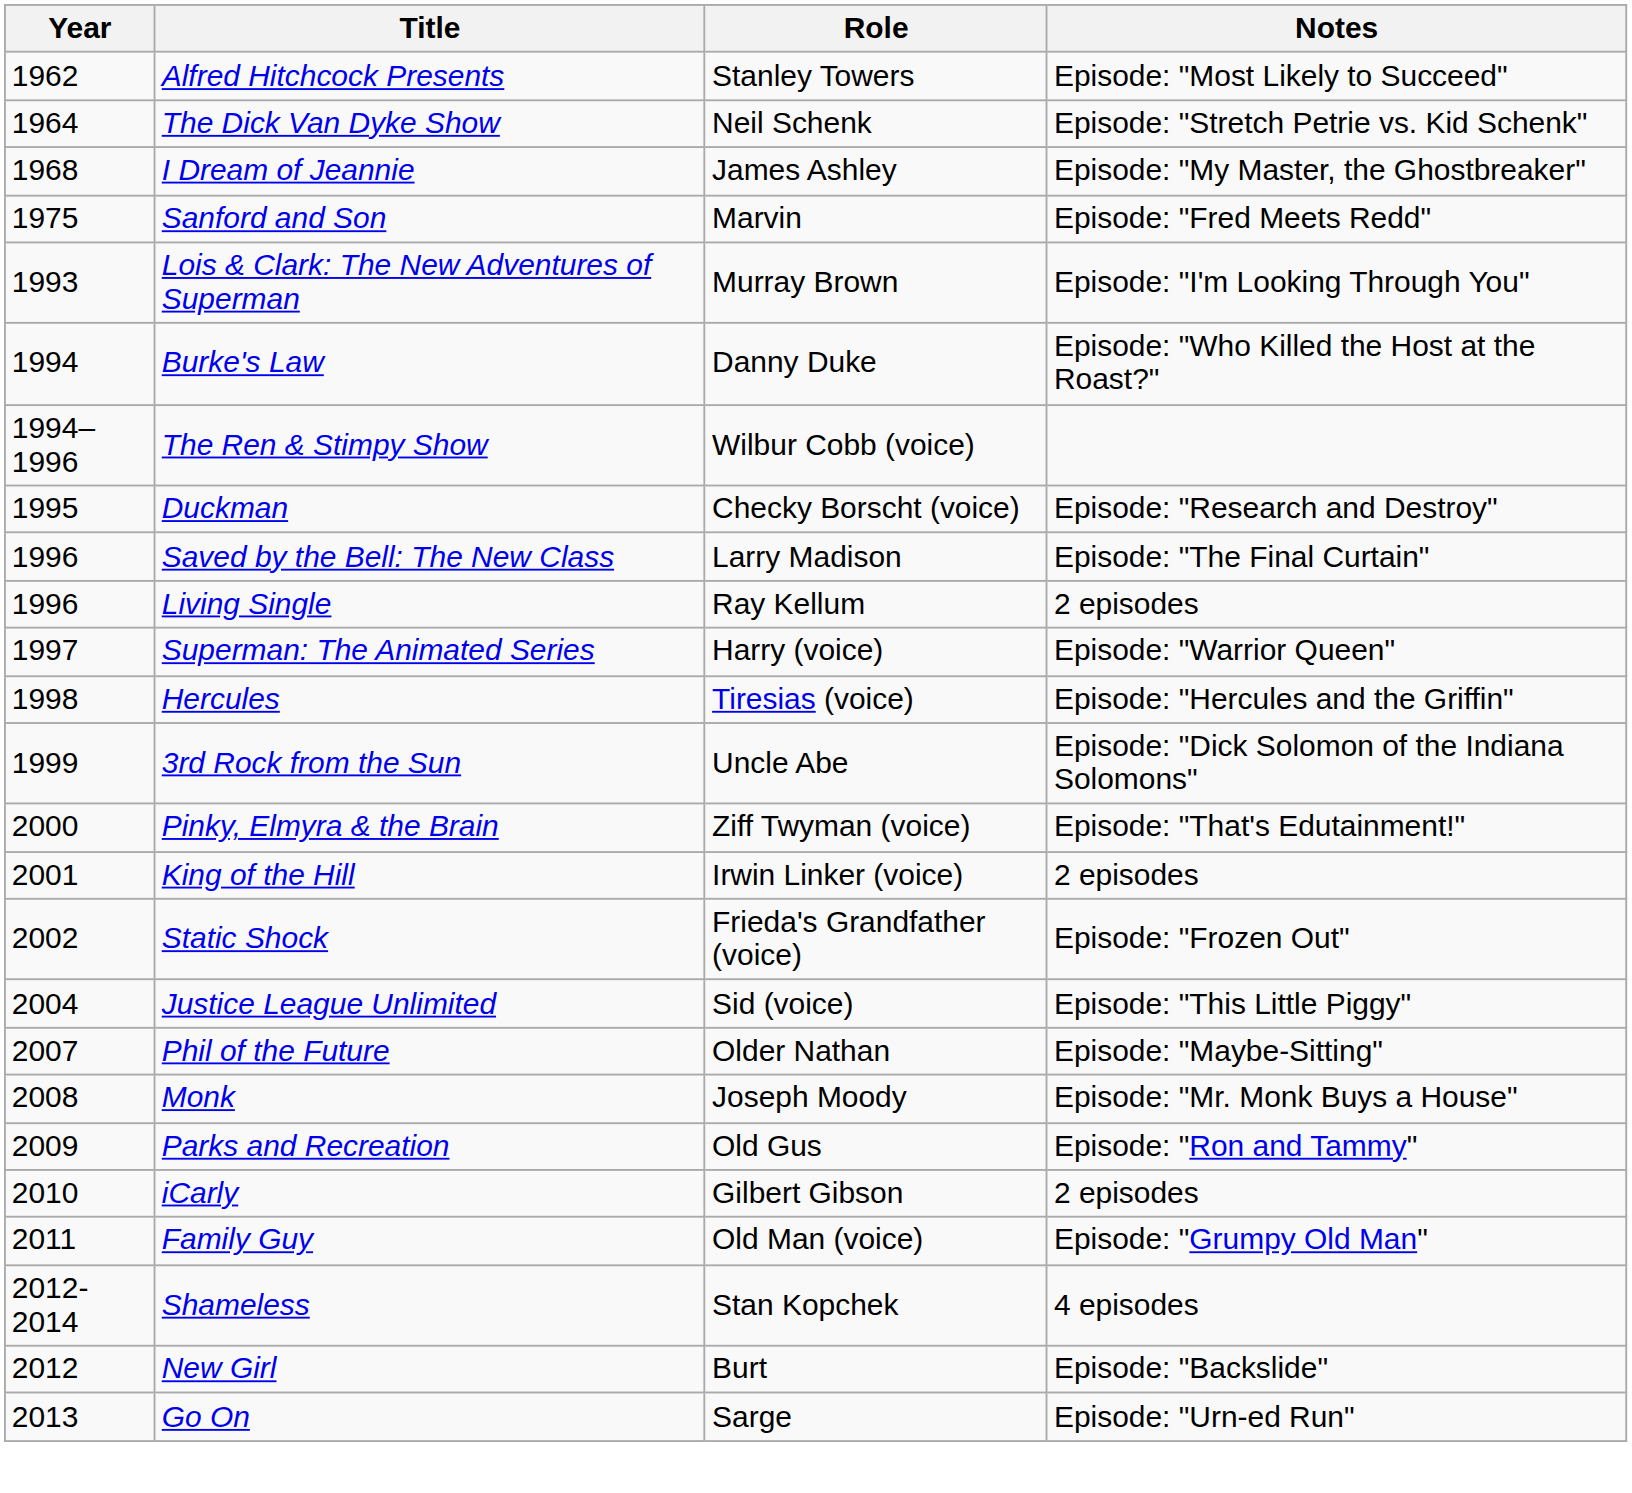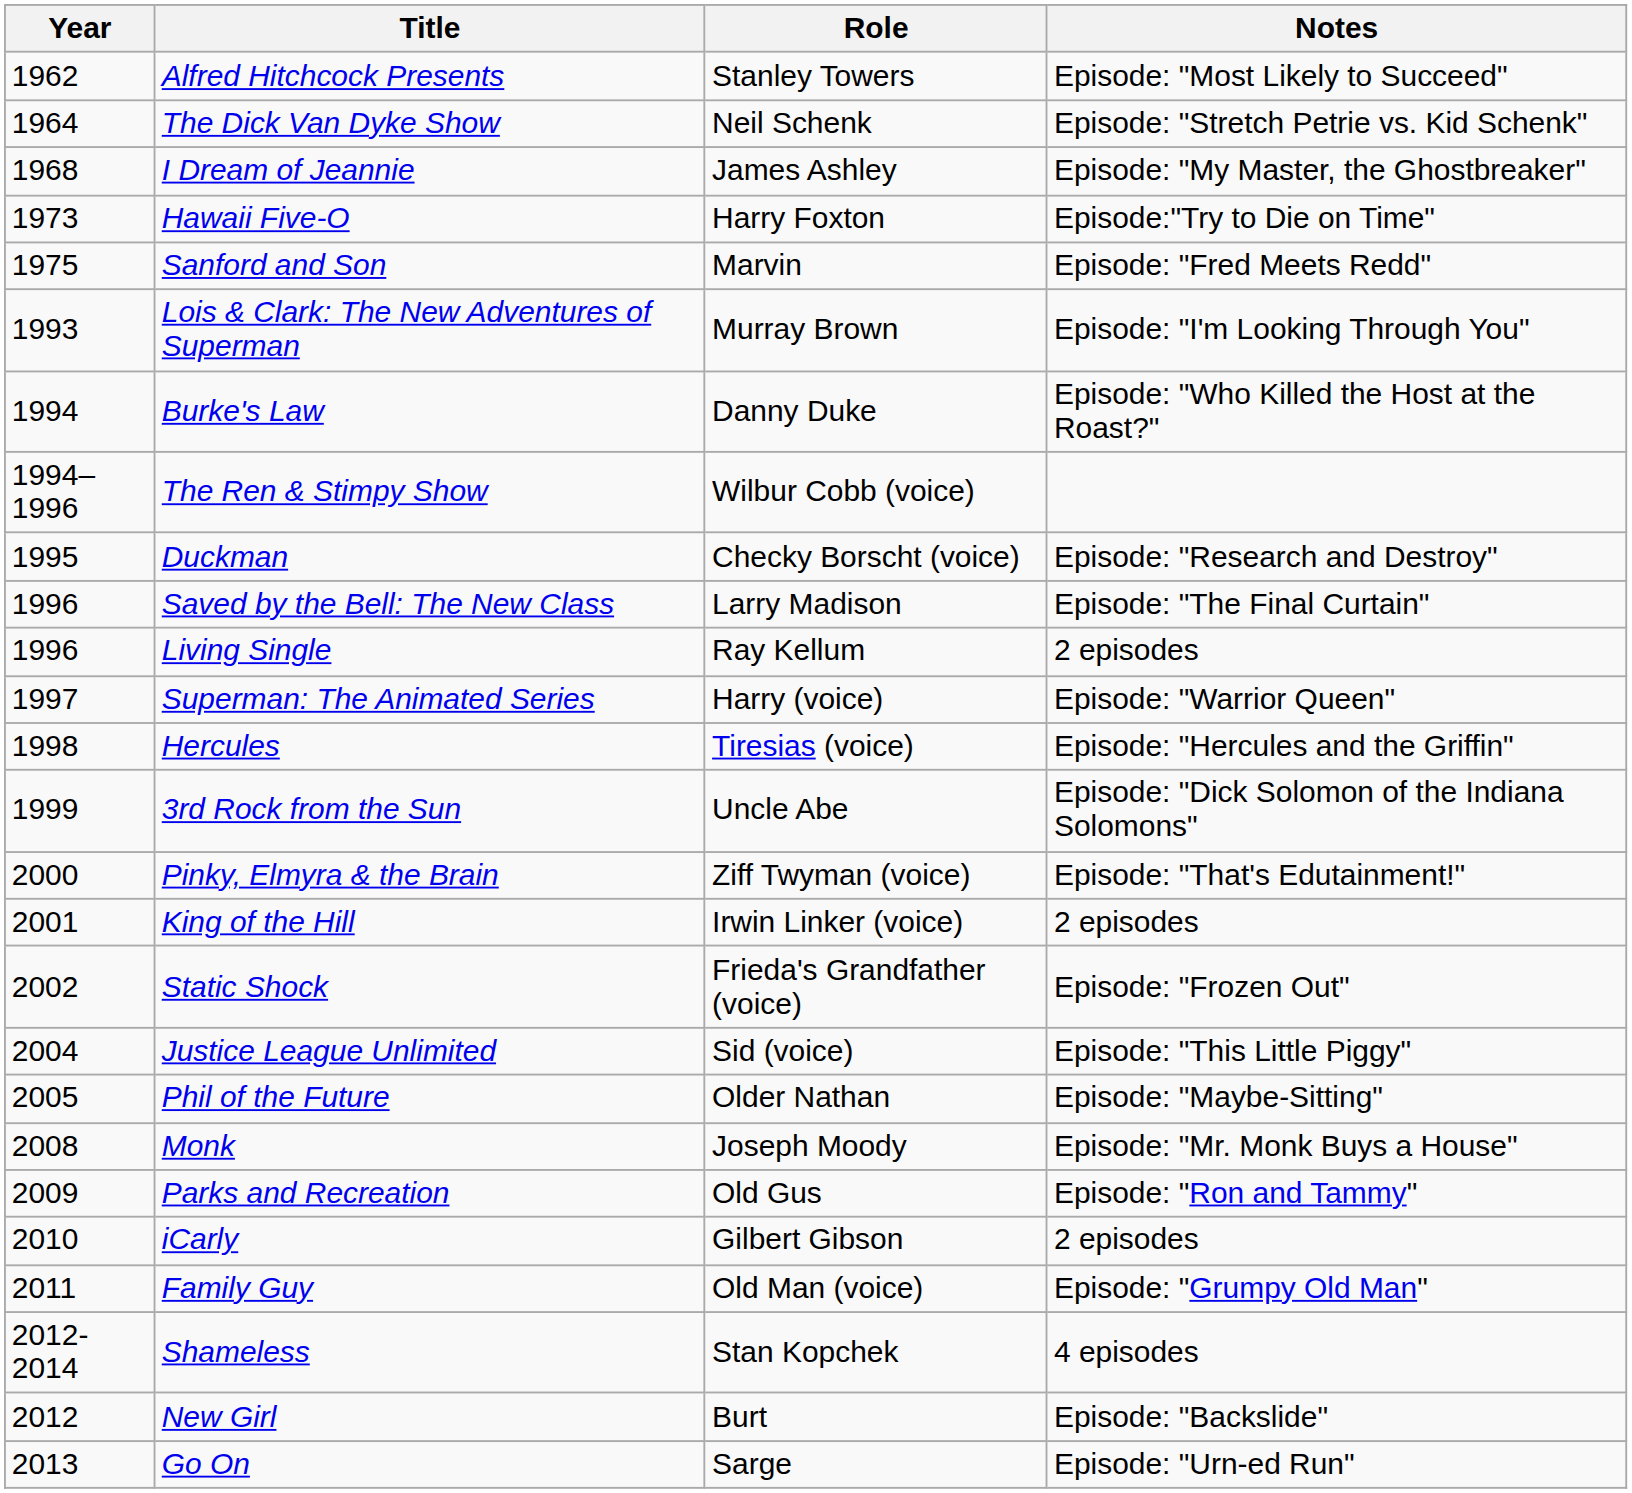 <table class="wikitable sortable">
 <tr>
 <th>Year</th>
 <th>Title</th>
 <th>Role</th>
 <th>Notes</th>
 </tr>
 <tr>
 <td>1962</td>
 <td><em><a href='#'>Alfred Hitchcock Presents</a></em></td>
 <td>Stanley Towers</td>
 <td>Episode: "Most Likely to Succeed"</td>
 </tr>
 <tr>
 <td>1964</td>
 <td><em><a href='#'>The Dick Van Dyke Show</a></em></td>
 <td>Neil Schenk</td>
 <td>Episode: "Stretch Petrie vs. Kid Schenk"</td>
 </tr>
 <tr>
 <td>1968</td>
 <td><em><a href='#'>I Dream of Jeannie</a></em></td>
 <td>James Ashley</td>
 <td>Episode: "My Master, the Ghostbreaker"</td>
+</tr>
+<tr>
+<td>1973</td>
+<td><em><a href='#'>Hawaii Five-O</a></em></td>
+<td>Harry Foxton</td>
+<td>Episode:"Try to Die on Time"</td>
 </tr>
 <tr>
 <td>1975</td>
 <td><em><a href='#'>Sanford and Son</a></em></td>
 <td>Marvin</td>
 <td>Episode: "Fred Meets Redd"</td>
 </tr>
 <tr>
 <td>1993</td>
 <td><em><a href='#'>Lois & Clark: The New Adventures of Superman</a></em></td>
 <td>Murray Brown</td>
 <td>Episode: "I'm Looking Through You"</td>
 </tr>
 <tr>
 <td>1994</td>
 <td><em><a href='#'>Burke's Law</a></em></td>
 <td>Danny Duke</td>
 <td>Episode: "Who Killed the Host at the Roast?"</td>
 </tr>
 <tr>
 <td>1994–1996</td>
 <td><em><a href='#'>The Ren & Stimpy Show</a></em></td>
 <td>Wilbur Cobb (voice)</td>
 <td></td>
 </tr>
 <tr>
 <td>1995</td>
 <td><em><a href='#'>Duckman</a></em></td>
 <td>Checky Borscht (voice)</td>
 <td>Episode: "Research and Destroy"</td>
 </tr>
 <tr>
 <td>1996</td>
 <td><em><a href='#'>Saved by the Bell: The New Class</a></em></td>
 <td>Larry Madison</td>
 <td>Episode: "The Final Curtain"</td>
 </tr>
 <tr>
 <td>1996</td>
 <td><em><a href='#'>Living Single</a></em></td>
 <td>Ray Kellum</td>
 <td>2 episodes</td>
 </tr>
 <tr>
 <td>1997</td>
 <td><em><a href='#'>Superman: The Animated Series</a></em></td>
 <td>Harry (voice)</td>
 <td>Episode: "Warrior Queen"</td>
 </tr>
 <tr>
 <td>1998</td>
 <td><em><a href='#'>Hercules</a></em></td>
 <td><a href='#'>Tiresias</a> (voice)</td>
 <td>Episode: "Hercules and the Griffin"</td>
 </tr>
 <tr>
 <td>1999</td>
 <td><em><a href='#'>3rd Rock from the Sun</a></em></td>
 <td>Uncle Abe</td>
 <td>Episode: "Dick Solomon of the Indiana Solomons"</td>
 </tr>
 <tr>
 <td>2000</td>
 <td><em><a href='#'>Pinky, Elmyra & the Brain</a></em></td>
 <td>Ziff Twyman (voice)</td>
 <td>Episode: "That's Edutainment!"</td>
 </tr>
 <tr>
 <td>2001</td>
 <td><em><a href='#'>King of the Hill</a></em></td>
 <td>Irwin Linker (voice)</td>
 <td>2 episodes</td>
 </tr>
 <tr>
 <td>2002</td>
 <td><em><a href='#'>Static Shock</a></em></td>
 <td>Frieda's Grandfather (voice)</td>
 <td>Episode: "Frozen Out"</td>
 </tr>
 <tr>
 <td>2004</td>
 <td><em><a href='#'>Justice League Unlimited</a></em></td>
 <td>Sid (voice)</td>
 <td>Episode: "This Little Piggy"</td>
 </tr>
 <tr>
-<td>2007</td>
+<td>2005</td>
 <td><em><a href='#'>Phil of the Future</a></em></td>
 <td>Older Nathan</td>
 <td>Episode: "Maybe-Sitting"</td>
 </tr>
 <tr>
 <td>2008</td>
 <td><em><a href='#'>Monk</a></em></td>
 <td>Joseph Moody</td>
 <td>Episode: "Mr. Monk Buys a House"</td>
 </tr>
 <tr>
 <td>2009</td>
 <td><em><a href='#'>Parks and Recreation</a></em></td>
 <td>Old Gus</td>
 <td>Episode: "<a href='#'>Ron and Tammy</a>"</td>
 </tr>
 <tr>
 <td>2010</td>
 <td><em><a href='#'>iCarly</a></em></td>
 <td>Gilbert Gibson</td>
 <td>2 episodes</td>
 </tr>
 <tr>
 <td>2011</td>
 <td><em><a href='#'>Family Guy</a></em></td>
 <td>Old Man (voice)</td>
 <td>Episode: "<a href='#'>Grumpy Old Man</a>"</td>
 </tr>
 <tr>
 <td>2012-2014</td>
 <td><em><a href='#'>Shameless</a></em></td>
 <td>Stan Kopchek</td>
 <td>4 episodes</td>
 </tr>
 <tr>
 <td>2012</td>
 <td><em><a href='#'>New Girl</a></em></td>
 <td>Burt</td>
 <td>Episode: "Backslide"</td>
 </tr>
 <tr>
 <td>2013</td>
 <td><em><a href='#'>Go On</a></em></td>
 <td>Sarge</td>
 <td>Episode: "Urn-ed Run"</td>
 </tr>
 </table>
